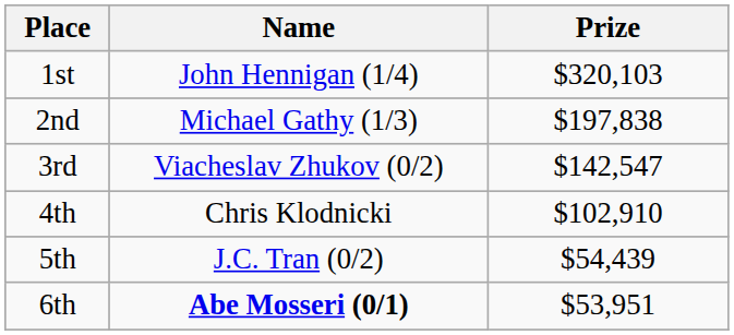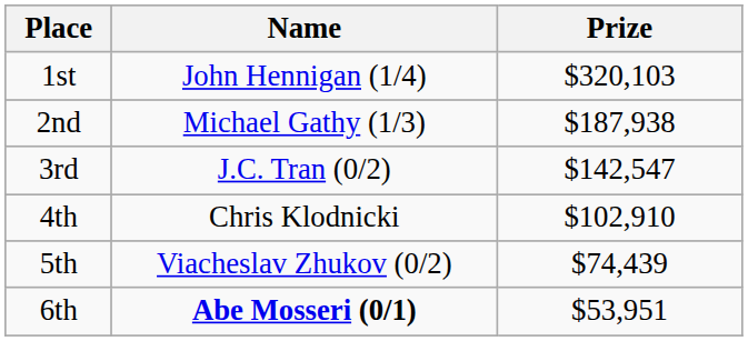 <table class="wikitable">
 <tr>
 <th width="50">Place</th>
 <th width="200">Name</th>
 <th width="125">Prize</th>
 </tr>
 <tr>
 <td align = "center">1st</td>
 <td align = "center"><a href='#'>John Hennigan</a> (1/4)</td>
 <td align = "center">$320,103</td>
 </tr>
 <tr>
 <td align = "center">2nd</td>
 <td align = "center"><a href='#'>Michael Gathy</a> (1/3)</td>
-<td align = "center">$197,838</td>
+<td align = "center">$187,938</td>
 </tr>
 <tr>
 <td align = "center">3rd</td>
-<td align = "center"><a href='#'>Viacheslav Zhukov</a> (0/2)</td>
+<td align = "center"><a href='#'>J.C. Tran</a> (0/2)</td>
 <td align = "center">$142,547</td>
 </tr>
 <tr>
 <td align = "center">4th</td>
 <td align = "center">Chris Klodnicki</td>
 <td align = "center">$102,910</td>
 </tr>
 <tr>
 <td align = "center">5th</td>
-<td align = "center"><a href='#'>J.C. Tran</a> (0/2)</td>
-<td align = "center">$54,439</td>
+<td align = "center"><a href='#'>Viacheslav Zhukov</a> (0/2)</td>
+<td align = "center">$74,439</td>
 </tr>
 <tr>
 <td align = "center">6th</td>
 <td align = "center"><strong><a href='#'>Abe Mosseri</a> (0/1)</strong></td>
 <td align = "center">$53,951</td>
 </tr>
 </table>
